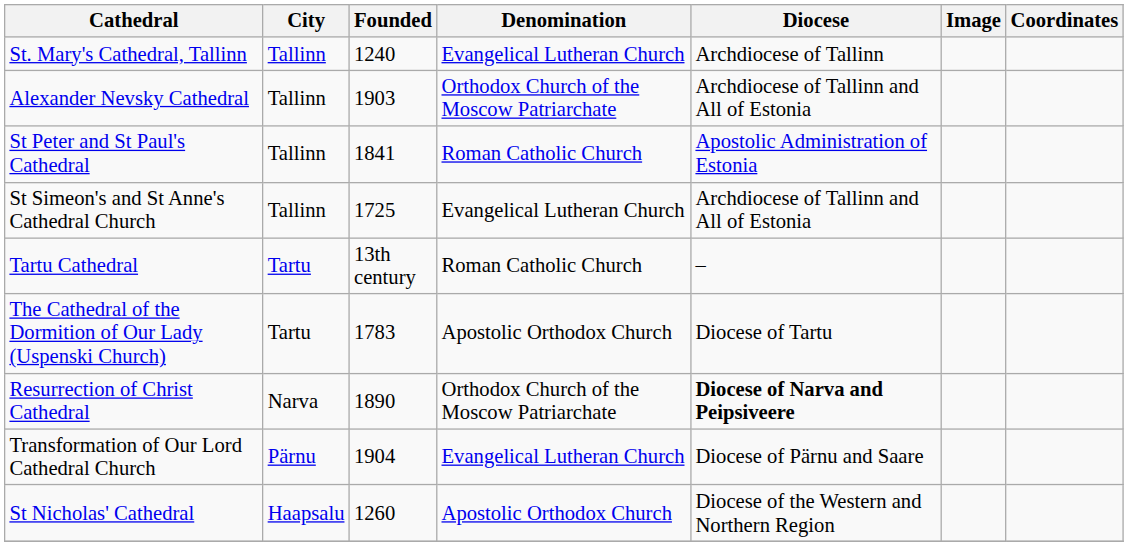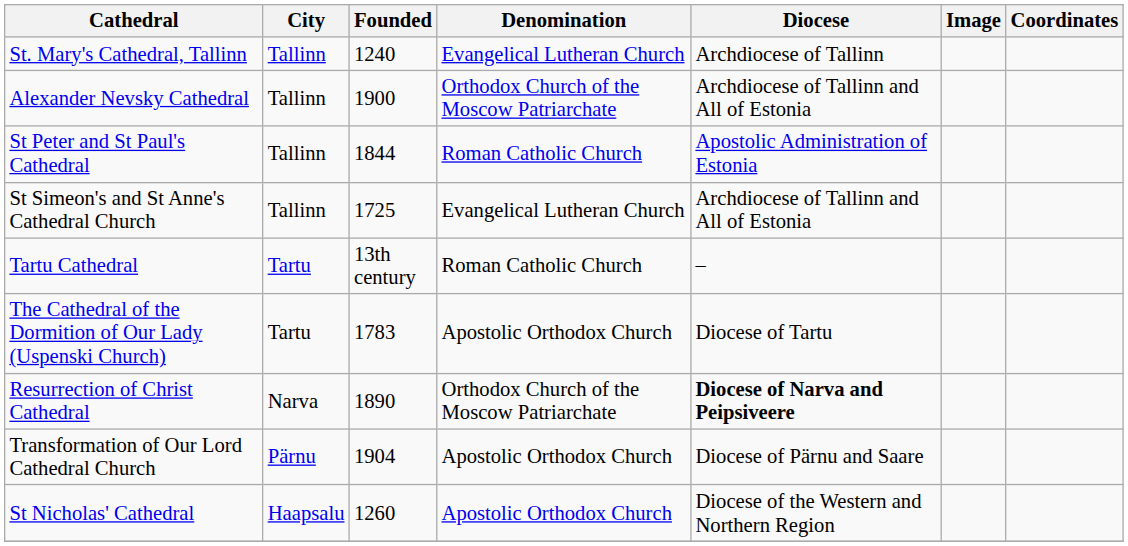 <table class="sortable wikitable">
 <tr>
 <th>Cathedral</th>
 <th>City</th>
 <th>Founded</th>
 <th>Denomination</th>
 <th>Diocese</th>
 <th>Image</th>
 <th>Coordinates</th>
 </tr>
 <tr>
 <td><a href='#'>St. Mary's Cathedral, Tallinn</a></td>
 <td><a href='#'>Tallinn</a></td>
 <td>1240</td>
 <td><a href='#'>Evangelical Lutheran Church</a></td>
 <td>Archdiocese of Tallinn</td>
 <td></td>
 <td><small></small></td>
 </tr>
 <tr>
 <td><a href='#'>Alexander Nevsky Cathedral</a></td>
 <td>Tallinn</td>
-<td>1903</td>
+<td>1900</td>
 <td><a href='#'>Orthodox Church of the Moscow Patriarchate</a></td>
 <td>Archdiocese of Tallinn and All of Estonia</td>
 <td></td>
 <td><small></small></td>
 </tr>
 <tr>
 <td><a href='#'>St Peter and St Paul's Cathedral</a></td>
 <td>Tallinn</td>
-<td>1841</td>
+<td>1844</td>
 <td><a href='#'>Roman Catholic Church</a></td>
 <td><a href='#'>Apostolic Administration of Estonia</a></td>
 <td></td>
 <td><small></small></td>
 </tr>
 <tr>
 <td>St Simeon's and St Anne's Cathedral Church</td>
 <td>Tallinn</td>
 <td>1725</td>
 <td>Evangelical Lutheran Church</td>
 <td>Archdiocese of Tallinn and All of Estonia</td>
 <td></td>
 <td><small></small></td>
 </tr>
 <tr>
 <td><a href='#'>Tartu Cathedral</a></td>
 <td><a href='#'>Tartu</a></td>
 <td>13th<br>century</td>
 <td>Roman Catholic Church</td>
 <td>–</td>
 <td></td>
 <td><small></small></td>
 </tr>
 <tr>
 <td><a href='#'>The Cathedral of the Dormition of Our Lady<br>(Uspenski Church)</a></td>
 <td>Tartu</td>
 <td>1783</td>
 <td>Apostolic Orthodox Church</td>
 <td>Diocese of Tartu</td>
 <td></td>
 <td><small></small></td>
 </tr>
 <tr>
 <td><a href='#'>Resurrection of Christ Cathedral</a></td>
 <td>Narva</td>
 <td>1890</td>
 <td>Orthodox Church of the Moscow Patriarchate</td>
 <td><strong>Diocese of Narva and Peipsiveere</strong></td>
 <td></td>
 <td><small></small></td>
 </tr>
 <tr>
 <td>Transformation of Our Lord Cathedral Church</td>
 <td><a href='#'>Pärnu</a></td>
 <td>1904</td>
-<td><a href='#'>Evangelical Lutheran Church</a></td>
+<td>Apostolic Orthodox Church</td>
 <td>Diocese of Pärnu and Saare</td>
 <td></td>
 <td><small></small></td>
 </tr>
 <tr>
 <td><a href='#'>St Nicholas' Cathedral</a></td>
 <td><a href='#'>Haapsalu</a></td>
 <td>1260</td>
 <td><a href='#'>Apostolic Orthodox Church</a></td>
 <td>Diocese of the Western and Northern Region</td>
 <td></td>
 <td><small></small></td>
 </tr>
 <tr>
 </tr>
 </table>
